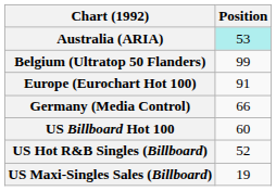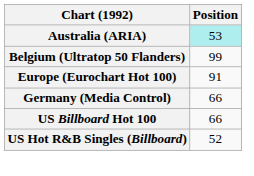 <table class="wikitable sortable plainrowheaders" style="text-align:center">
 <tr>
 <th scope="col">Chart (1992)</th>
 <th scope="col">Position</th>
 </tr>
 <tr>
 <th scope="row">Australia (ARIA)</th>
 <td style="background: paleturquoise;">53</td>
 </tr>
 <tr>
 <th scope="row">Belgium (Ultratop 50 Flanders)</th>
 <td>99</td>
 </tr>
 <tr>
 <th scope="row">Europe (Eurochart Hot 100)</th>
 <td>91</td>
 </tr>
 <tr>
 <th scope="row">Germany (Media Control)</th>
 <td>66</td>
 </tr>
 <tr>
 <th scope="row">US <em>Billboard</em> Hot 100</th>
-<td>60</td>
+<td>66</td>
 </tr>
 <tr>
 <th scope="row">US Hot R&B Singles (<em>Billboard</em>)</th>
 <td>52</td>
 </tr>
-<tr>
-<th scope="row">US Maxi-Singles Sales (<em>Billboard</em>)</th>
-<td>19</td>
-</tr>
 </table>
